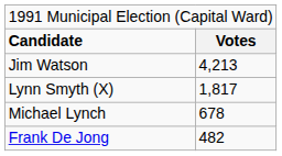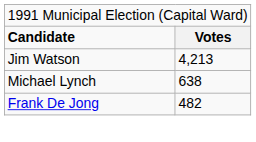 <table class="wikitable">
 <tr>
 <td colspan="2">1991 Municipal Election (Capital Ward)</td>
 </tr>
 <tr>
 <td><strong>Candidate</strong></td>
 <th>Votes</th>
 </tr>
 <tr>
 <td>Jim Watson</td>
 <td>4,213</td>
 </tr>
 <tr>
-<td>Lynn Smyth (X)</td>
-<td>1,817</td>
-</tr>
-<tr>
 <td>Michael Lynch</td>
-<td>678</td>
+<td>638</td>
 </tr>
 <tr>
 <td><a href='#'>Frank De Jong</a></td>
 <td>482</td>
 </tr>
 </table>
